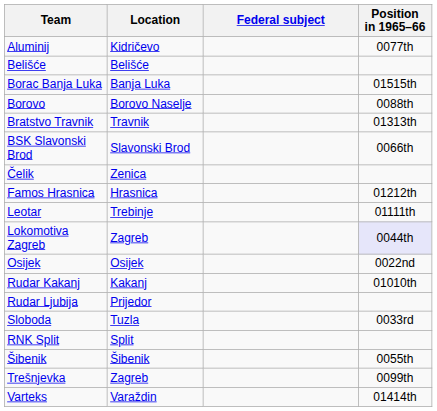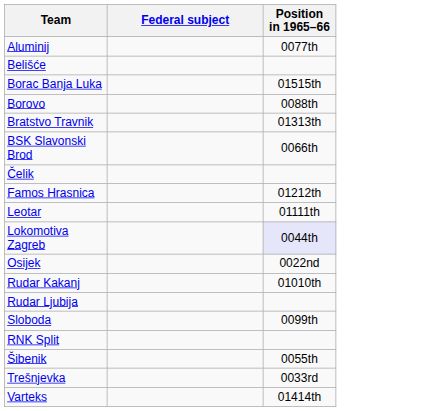 <table class="wikitable sortable" style="text-align:left">
 <tr>
 <th width="130">Team</th>
-<th width="120">Location</th>
 <th width="200"><a href='#'>Federal subject</a></th>
 <th width="90">Position<br>in 1965–66</th>
 </tr>
 <tr>
 <td><a href='#'>Aluminij</a></td>
-<td><a href='#'>Kidričevo</a></td>
 <td></td>
 <td style="text-align:center"><span>007</span>7th</td>
 </tr>
 <tr>
-<td><a href='#'>Belišće</a></td>
 <td><a href='#'>Belišće</a></td>
 <td></td>
 <td></td>
 </tr>
 <tr>
 <td><a href='#'>Borac Banja Luka</a></td>
-<td><a href='#'>Banja Luka</a></td>
 <td></td>
 <td style="text-align:center"><span>015</span>15th</td>
 </tr>
 <tr>
 <td><a href='#'>Borovo</a></td>
-<td><a href='#'>Borovo Naselje</a></td>
 <td></td>
 <td style="text-align:center"><span>008</span>8th</td>
 </tr>
 <tr>
 <td><a href='#'>Bratstvo Travnik</a></td>
-<td><a href='#'>Travnik</a></td>
 <td></td>
 <td style="text-align:center"><span>013</span>13th</td>
 </tr>
 <tr>
 <td><a href='#'>BSK Slavonski Brod</a></td>
-<td><a href='#'>Slavonski Brod</a></td>
 <td></td>
 <td style="text-align:center"><span>006</span>6th</td>
 </tr>
 <tr>
 <td><a href='#'>Čelik</a></td>
-<td><a href='#'>Zenica</a></td>
 <td></td>
 <td></td>
 </tr>
 <tr>
 <td><a href='#'>Famos Hrasnica</a></td>
-<td><a href='#'>Hrasnica</a></td>
 <td></td>
 <td style="text-align:center"><span>012</span>12th</td>
 </tr>
 <tr>
 <td><a href='#'>Leotar</a></td>
-<td><a href='#'>Trebinje</a></td>
 <td></td>
 <td style="text-align:center"><span>011</span>11th</td>
 </tr>
 <tr>
 <td><a href='#'>Lokomotiva Zagreb</a></td>
-<td><a href='#'>Zagreb</a></td>
 <td></td>
 <td style="background: lavender; text-align:center"><span>004</span>4th</td>
 </tr>
 <tr>
-<td><a href='#'>Osijek</a></td>
 <td><a href='#'>Osijek</a></td>
 <td></td>
 <td style="text-align:center"><span>002</span>2nd</td>
 </tr>
 <tr>
 <td><a href='#'>Rudar Kakanj</a></td>
-<td><a href='#'>Kakanj</a></td>
 <td></td>
 <td style="text-align:center"><span>010</span>10th</td>
 </tr>
 <tr>
 <td><a href='#'>Rudar Ljubija</a></td>
-<td><a href='#'>Prijedor</a></td>
 <td></td>
 <td></td>
 </tr>
 <tr>
 <td><a href='#'>Sloboda</a></td>
-<td><a href='#'>Tuzla</a></td>
 <td></td>
-<td style="text-align:center"><span>003</span>3rd</td>
+<td style="text-align:center"><span>009</span>9th</td>
 </tr>
 <tr>
 <td><a href='#'>RNK Split</a></td>
-<td><a href='#'>Split</a></td>
 <td></td>
 <td></td>
 </tr>
 <tr>
-<td><a href='#'>Šibenik</a></td>
 <td><a href='#'>Šibenik</a></td>
 <td></td>
 <td style="text-align:center"><span>005</span>5th</td>
 </tr>
 <tr>
 <td><a href='#'>Trešnjevka</a></td>
-<td><a href='#'>Zagreb</a></td>
 <td></td>
-<td style="text-align:center"><span>009</span>9th</td>
+<td style="text-align:center"><span>003</span>3rd</td>
 </tr>
 <tr>
 <td><a href='#'>Varteks</a></td>
-<td><a href='#'>Varaždin</a></td>
 <td></td>
 <td style="text-align:center"><span>014</span>14th</td>
 </tr>
 </table>
